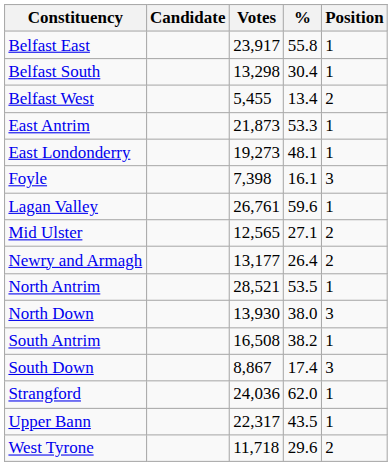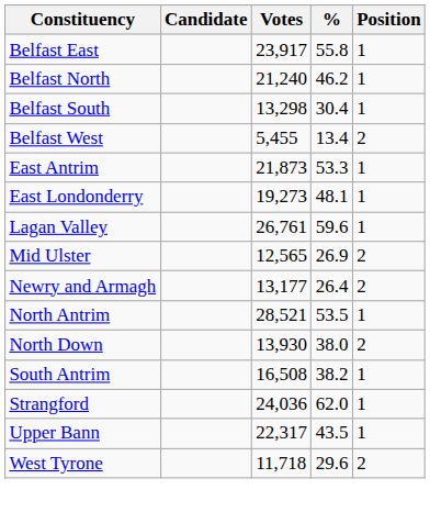 <table class="wikitable sortable">
 <tr>
 <th>Constituency</th>
 <th>Candidate</th>
 <th>Votes</th>
 <th>%</th>
 <th>Position</th>
 </tr>
 <tr>
 <td><a href='#'>Belfast East</a></td>
 <td></td>
 <td>23,917</td>
 <td>55.8</td>
+<td>1</td>
+</tr>
+<tr>
+<td><a href='#'>Belfast North</a></td>
+<td></td>
+<td>21,240</td>
+<td>46.2</td>
 <td>1</td>
 </tr>
 <tr>
 <td><a href='#'>Belfast South</a></td>
 <td></td>
 <td>13,298</td>
 <td>30.4</td>
 <td>1</td>
 </tr>
 <tr>
 <td><a href='#'>Belfast West</a></td>
 <td></td>
 <td>5,455</td>
 <td>13.4</td>
 <td>2</td>
 </tr>
 <tr>
 <td><a href='#'>East Antrim</a></td>
 <td></td>
 <td>21,873</td>
 <td>53.3</td>
 <td>1</td>
 </tr>
 <tr>
 <td><a href='#'>East Londonderry</a></td>
 <td></td>
 <td>19,273</td>
 <td>48.1</td>
 <td>1</td>
 </tr>
 <tr>
-<td><a href='#'>Foyle</a></td>
-<td></td>
-<td>7,398</td>
-<td>16.1</td>
-<td>3</td>
-</tr>
-<tr>
 <td><a href='#'>Lagan Valley</a></td>
 <td></td>
 <td>26,761</td>
 <td>59.6</td>
 <td>1</td>
 </tr>
 <tr>
 <td><a href='#'>Mid Ulster</a></td>
 <td></td>
 <td>12,565</td>
-<td>27.1</td>
+<td>26.9</td>
 <td>2</td>
 </tr>
 <tr>
 <td><a href='#'>Newry and Armagh</a></td>
 <td></td>
 <td>13,177</td>
 <td>26.4</td>
 <td>2</td>
 </tr>
 <tr>
 <td><a href='#'>North Antrim</a></td>
 <td></td>
 <td>28,521</td>
 <td>53.5</td>
 <td>1</td>
 </tr>
 <tr>
 <td><a href='#'>North Down</a></td>
 <td></td>
 <td>13,930</td>
 <td>38.0</td>
-<td>3</td>
+<td>2</td>
 </tr>
 <tr>
 <td><a href='#'>South Antrim</a></td>
 <td></td>
 <td>16,508</td>
 <td>38.2</td>
 <td>1</td>
-</tr>
-<tr>
-<td><a href='#'>South Down</a></td>
-<td></td>
-<td>8,867</td>
-<td>17.4</td>
-<td>3</td>
 </tr>
 <tr>
 <td><a href='#'>Strangford</a></td>
 <td></td>
 <td>24,036</td>
 <td>62.0</td>
 <td>1</td>
 </tr>
 <tr>
 <td><a href='#'>Upper Bann</a></td>
 <td></td>
 <td>22,317</td>
 <td>43.5</td>
 <td>1</td>
 </tr>
 <tr>
 <td><a href='#'>West Tyrone</a></td>
 <td></td>
 <td>11,718</td>
 <td>29.6</td>
 <td>2</td>
 </tr>
 </table>
